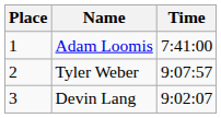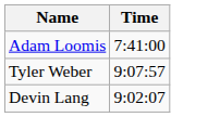 <table class="wikitable">
 <tr>
-<th>Place</th>
 <th>Name</th>
 <th>Time</th>
 </tr>
 <tr>
-<td>1</td>
 <td> <a href='#'>Adam Loomis</a></td>
 <td>7:41:00</td>
 </tr>
 <tr>
-<td>2</td>
 <td> Tyler Weber</td>
 <td>9:07:57</td>
 </tr>
 <tr>
-<td>3</td>
 <td> Devin Lang</td>
 <td>9:02:07</td>
 </tr>
 </table>
